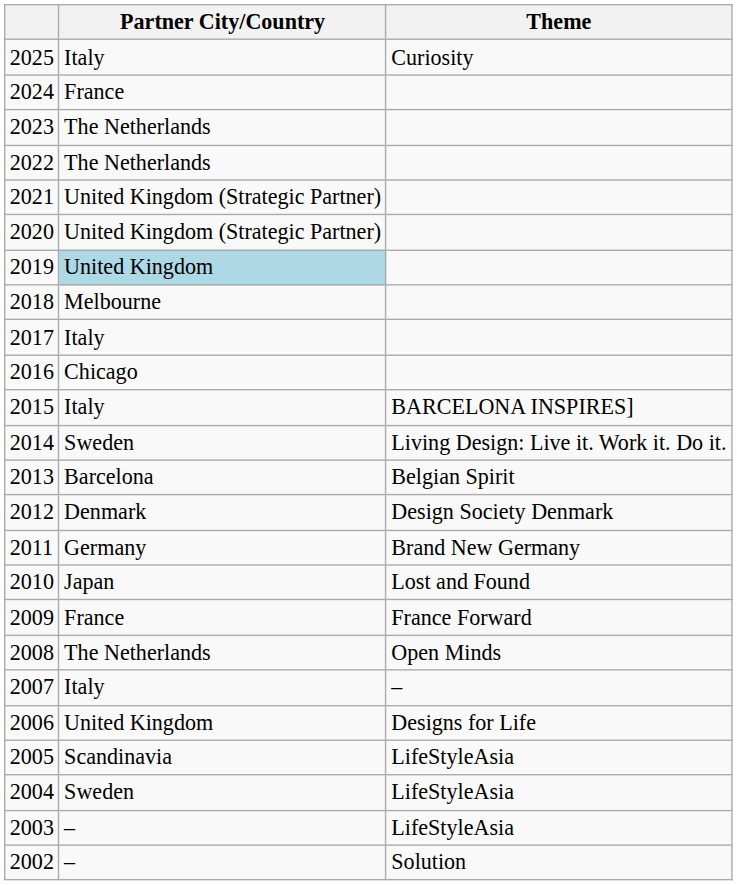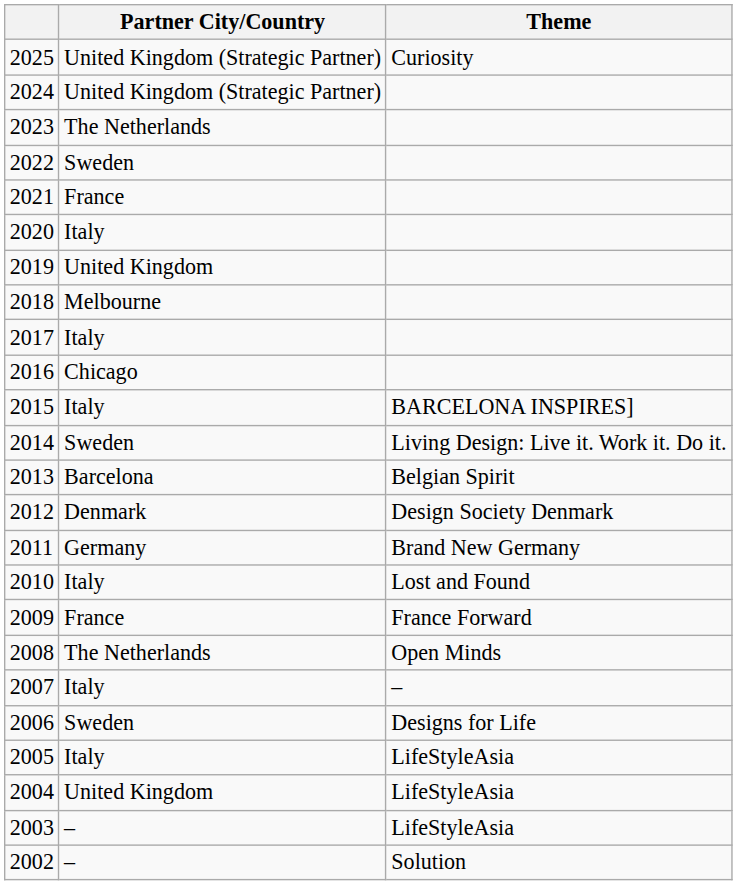 <table class="wikitable">
 <tr>
 <th></th>
 <th>Partner City/Country</th>
 <th>Theme</th>
 </tr>
 <tr>
 <td>2025</td>
-<td>Italy</td>
+<td>United Kingdom (Strategic Partner)</td>
 <td>Curiosity</td>
 </tr>
 <tr>
 <td>2024</td>
-<td>France</td>
+<td>United Kingdom (Strategic Partner)</td>
 <td></td>
 </tr>
 <tr>
 <td>2023</td>
 <td>The Netherlands</td>
 <td></td>
 </tr>
 <tr>
 <td>2022</td>
-<td>The Netherlands</td>
+<td>Sweden</td>
 <td> </td>
 </tr>
 <tr>
 <td>2021</td>
-<td>United Kingdom (Strategic Partner)</td>
+<td>France</td>
 <td></td>
 </tr>
 <tr>
 <td>2020</td>
-<td>United Kingdom (Strategic Partner)</td>
+<td>Italy</td>
 <td></td>
 </tr>
 <tr>
 <td>2019</td>
-<td style="background: lightblue;">United Kingdom</td>
+<td>United Kingdom</td>
 <td></td>
 </tr>
 <tr>
 <td>2018</td>
 <td>Melbourne</td>
 <td></td>
 </tr>
 <tr>
 <td>2017</td>
 <td>Italy</td>
 <td></td>
 </tr>
 <tr>
 <td>2016</td>
 <td>Chicago</td>
 <td></td>
 </tr>
 <tr>
 <td>2015</td>
 <td>Italy</td>
 <td>BARCELONA INSPIRES]</td>
 </tr>
 <tr>
 <td>2014</td>
 <td>Sweden</td>
 <td>Living Design: Live it. Work it. Do it.</td>
 </tr>
 <tr>
 <td>2013</td>
 <td>Barcelona</td>
 <td>Belgian Spirit</td>
 </tr>
 <tr>
 <td>2012</td>
 <td>Denmark</td>
 <td>Design Society Denmark</td>
 </tr>
 <tr>
 <td>2011</td>
 <td>Germany</td>
 <td>Brand New Germany</td>
 </tr>
 <tr>
 <td>2010</td>
-<td>Japan</td>
+<td>Italy</td>
 <td>Lost and Found</td>
 </tr>
 <tr>
 <td>2009</td>
 <td>France</td>
 <td>France Forward</td>
 </tr>
 <tr>
 <td>2008</td>
 <td>The Netherlands</td>
 <td>Open Minds</td>
 </tr>
 <tr>
 <td>2007</td>
 <td>Italy</td>
 <td>–</td>
 </tr>
 <tr>
 <td>2006</td>
-<td>United Kingdom</td>
+<td>Sweden</td>
 <td>Designs for Life</td>
 </tr>
 <tr>
 <td>2005</td>
-<td>Scandinavia</td>
+<td>Italy</td>
 <td>LifeStyleAsia</td>
 </tr>
 <tr>
 <td>2004</td>
-<td>Sweden</td>
+<td>United Kingdom</td>
 <td>LifeStyleAsia</td>
 </tr>
 <tr>
 <td>2003</td>
 <td>–</td>
 <td>LifeStyleAsia</td>
 </tr>
 <tr>
 <td>2002</td>
 <td>–</td>
 <td>Solution</td>
 </tr>
 </table>
